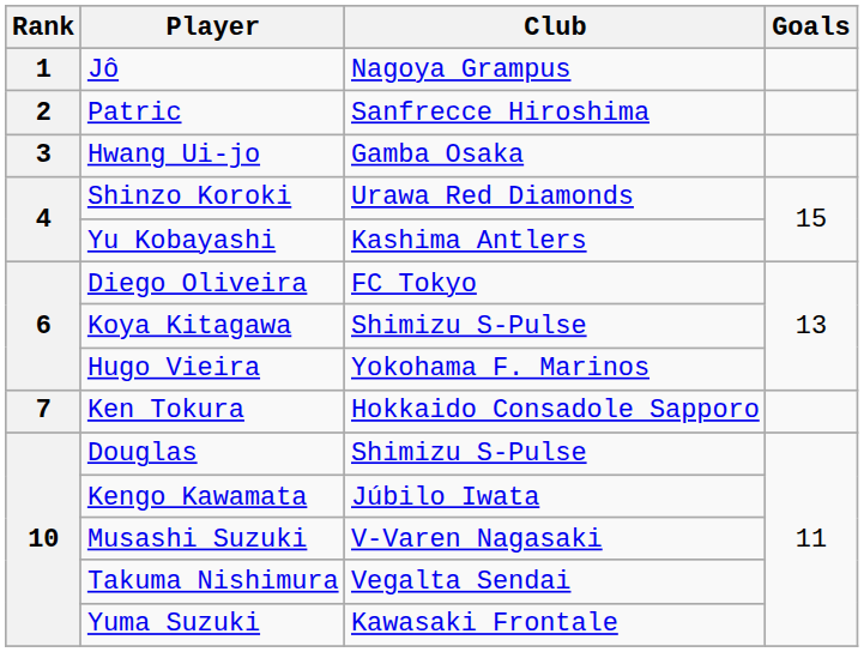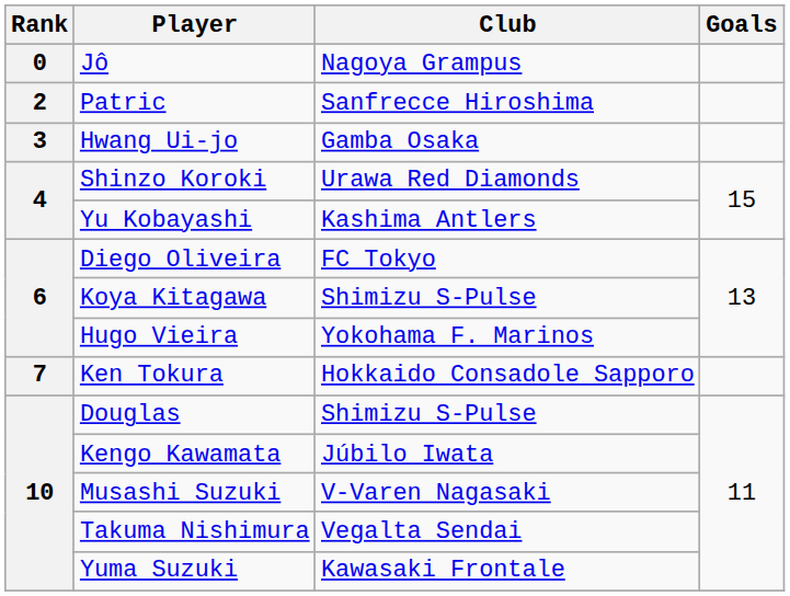 <table class="wikitable" style="text-align:central">
 <tr>
 <th>Rank</th>
 <th>Player</th>
 <th>Club</th>
 <th>Goals</th>
 </tr>
 <tr>
-<th>1</th>
+<th>0</th>
 <td> <a href='#'>Jô</a></td>
 <td><a href='#'>Nagoya Grampus</a></td>
 <td></td>
 </tr>
 <tr>
 <th>2</th>
 <td> <a href='#'>Patric</a></td>
 <td><a href='#'>Sanfrecce Hiroshima</a></td>
 <td></td>
 </tr>
 <tr>
 <th>3</th>
 <td> <a href='#'>Hwang Ui-jo</a></td>
 <td><a href='#'>Gamba Osaka</a></td>
 <td></td>
 </tr>
 <tr>
 <th rowspan=2>4</th>
 <td> <a href='#'>Shinzo Koroki</a></td>
 <td><a href='#'>Urawa Red Diamonds</a></td>
 <td rowspan=2 align=center>15</td>
 </tr>
 <tr>
 <td> <a href='#'>Yu Kobayashi</a></td>
 <td><a href='#'>Kashima Antlers</a></td>
 </tr>
 <tr>
 <th rowspan=3>6</th>
 <td> <a href='#'>Diego Oliveira</a></td>
 <td><a href='#'>FC Tokyo</a></td>
 <td rowspan=3 align=center>13</td>
 </tr>
 <tr>
 <td> <a href='#'>Koya Kitagawa</a></td>
 <td><a href='#'>Shimizu S-Pulse</a></td>
 </tr>
 <tr>
 <td> <a href='#'>Hugo Vieira</a></td>
 <td><a href='#'>Yokohama F. Marinos</a></td>
 </tr>
 <tr>
 <th>7</th>
 <td> <a href='#'>Ken Tokura</a></td>
 <td><a href='#'>Hokkaido Consadole Sapporo</a></td>
 <td></td>
 </tr>
 <tr>
 <th rowspan=5>10</th>
 <td> <a href='#'>Douglas</a></td>
 <td><a href='#'>Shimizu S-Pulse</a></td>
 <td rowspan=5 align=center>11</td>
 </tr>
 <tr>
 <td> <a href='#'>Kengo Kawamata</a></td>
 <td><a href='#'>Júbilo Iwata</a></td>
 </tr>
 <tr>
 <td> <a href='#'>Musashi Suzuki</a></td>
 <td><a href='#'>V-Varen Nagasaki</a></td>
 </tr>
 <tr>
 <td> <a href='#'>Takuma Nishimura</a></td>
 <td><a href='#'>Vegalta Sendai</a></td>
 </tr>
 <tr>
 <td> <a href='#'>Yuma Suzuki</a></td>
 <td><a href='#'>Kawasaki Frontale</a></td>
 </tr>
 </table>
